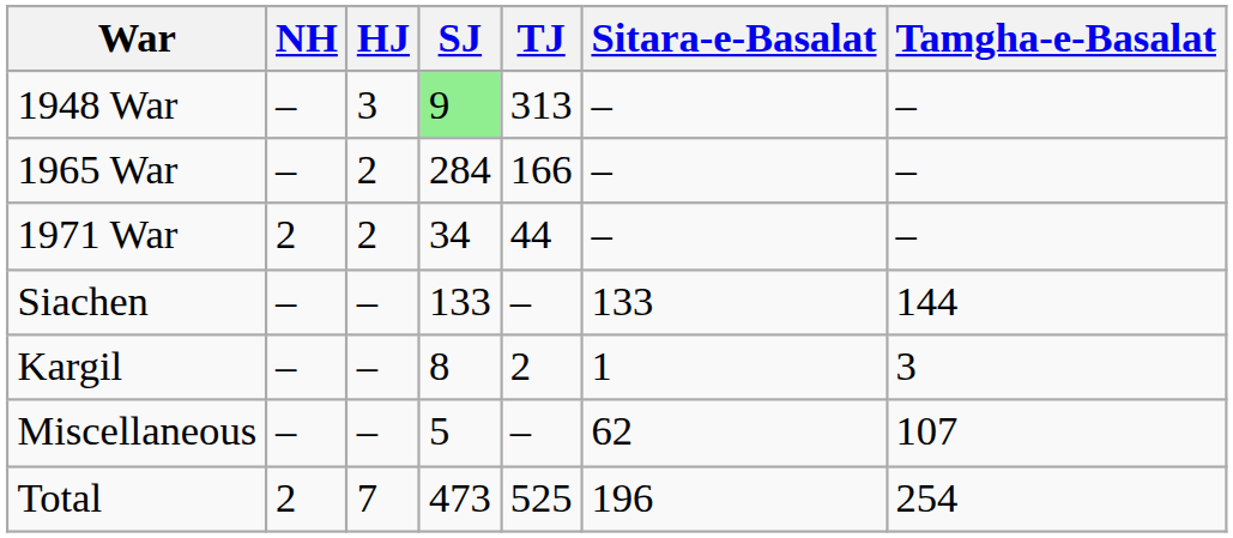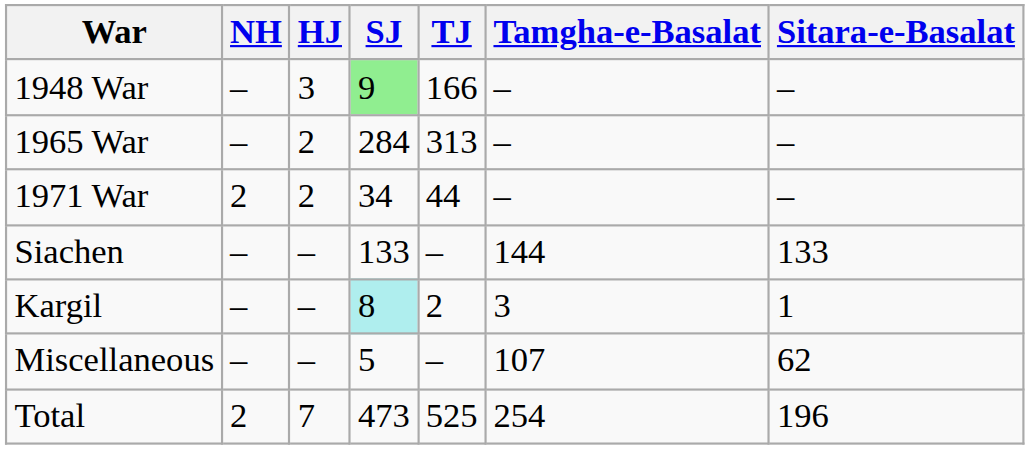 <table class="wikitable" style="margin:auto;">
 <tr>
 <th>War</th>
 <th><a href='#'>NH</a></th>
 <th><a href='#'>HJ</a></th>
 <th><a href='#'>SJ</a></th>
 <th><a href='#'>TJ</a></th>
+<th><a href='#'>Tamgha-e-Basalat</a></th>
 <th><a href='#'>Sitara-e-Basalat</a></th>
-<th><a href='#'>Tamgha-e-Basalat</a></th>
 </tr>
 <tr>
 <td>1948 War</td>
 <td>–</td>
 <td>3</td>
 <td style="background: lightgreen;">9</td>
-<td>313</td>
+<td>166</td>
 <td>–</td>
 <td>–</td>
 </tr>
 <tr>
 <td>1965 War</td>
 <td>–</td>
 <td>2</td>
 <td>284</td>
-<td>166</td>
+<td>313</td>
 <td>–</td>
 <td>–</td>
 </tr>
 <tr>
 <td>1971 War</td>
 <td>2</td>
 <td>2</td>
 <td>34</td>
 <td>44</td>
 <td>–</td>
 <td>–</td>
 </tr>
 <tr>
 <td>Siachen</td>
 <td>–</td>
 <td>–</td>
 <td>133</td>
 <td>–</td>
+<td>144</td>
 <td>133</td>
-<td>144</td>
 </tr>
 <tr>
 <td>Kargil</td>
 <td>–</td>
 <td>–</td>
-<td>8</td>
+<td style="background: paleturquoise;">8</td>
 <td>2</td>
+<td>3</td>
 <td>1</td>
-<td>3</td>
 </tr>
 <tr>
 <td>Miscellaneous</td>
 <td>–</td>
 <td>–</td>
 <td>5</td>
 <td>–</td>
+<td>107</td>
 <td>62</td>
-<td>107</td>
 </tr>
 <tr>
 <td>Total</td>
 <td>2</td>
 <td>7</td>
 <td>473</td>
 <td>525</td>
+<td>254</td>
 <td>196</td>
-<td>254</td>
 </tr>
 </table>
